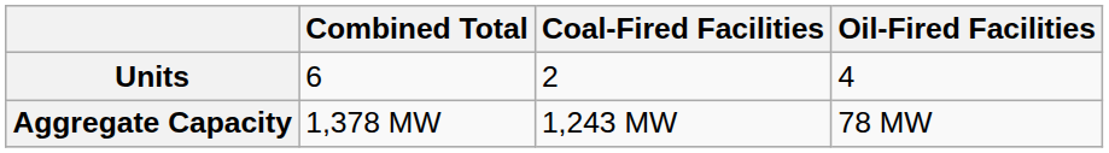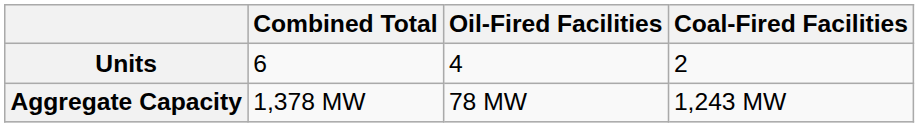 <table class="wikitable">
 <tr>
 <th></th>
 <th>Combined Total</th>
+<th>Oil-Fired Facilities</th>
 <th>Coal-Fired Facilities</th>
-<th>Oil-Fired Facilities</th>
 </tr>
 <tr>
 <th>Units</th>
 <td>6</td>
+<td>4</td>
 <td>2</td>
-<td>4</td>
 </tr>
 <tr>
 <th>Aggregate Capacity</th>
 <td>1,378 MW</td>
+<td>78 MW</td>
 <td>1,243 MW</td>
-<td>78 MW</td>
 </tr>
 </table>
